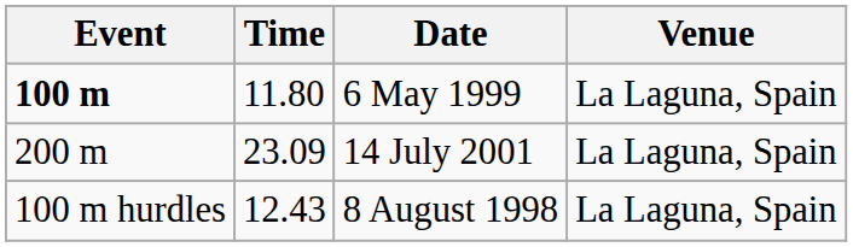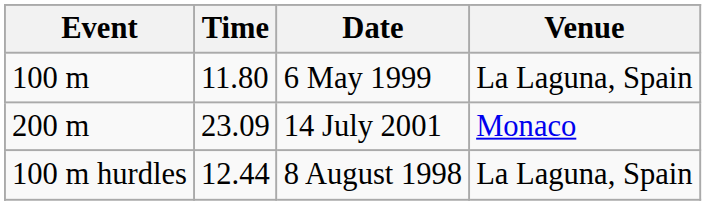 <table class=wikitable>
 <tr>
 <th>Event</th>
 <th>Time</th>
 <th>Date</th>
 <th>Venue</th>
 </tr>
 <tr>
-<td><strong>100 m</strong></td>
+<td>100 m</td>
 <td>11.80</td>
 <td>6 May 1999</td>
 <td>La Laguna, Spain</td>
 </tr>
 <tr>
 <td>200 m</td>
 <td>23.09</td>
 <td>14 July 2001</td>
-<td>La Laguna, Spain</td>
+<td><a href='#'>Monaco</a></td>
 </tr>
 <tr>
 <td>100 m hurdles</td>
-<td>12.43</td>
+<td>12.44</td>
 <td>8 August 1998</td>
 <td>La Laguna, Spain</td>
 </tr>
 </table>
